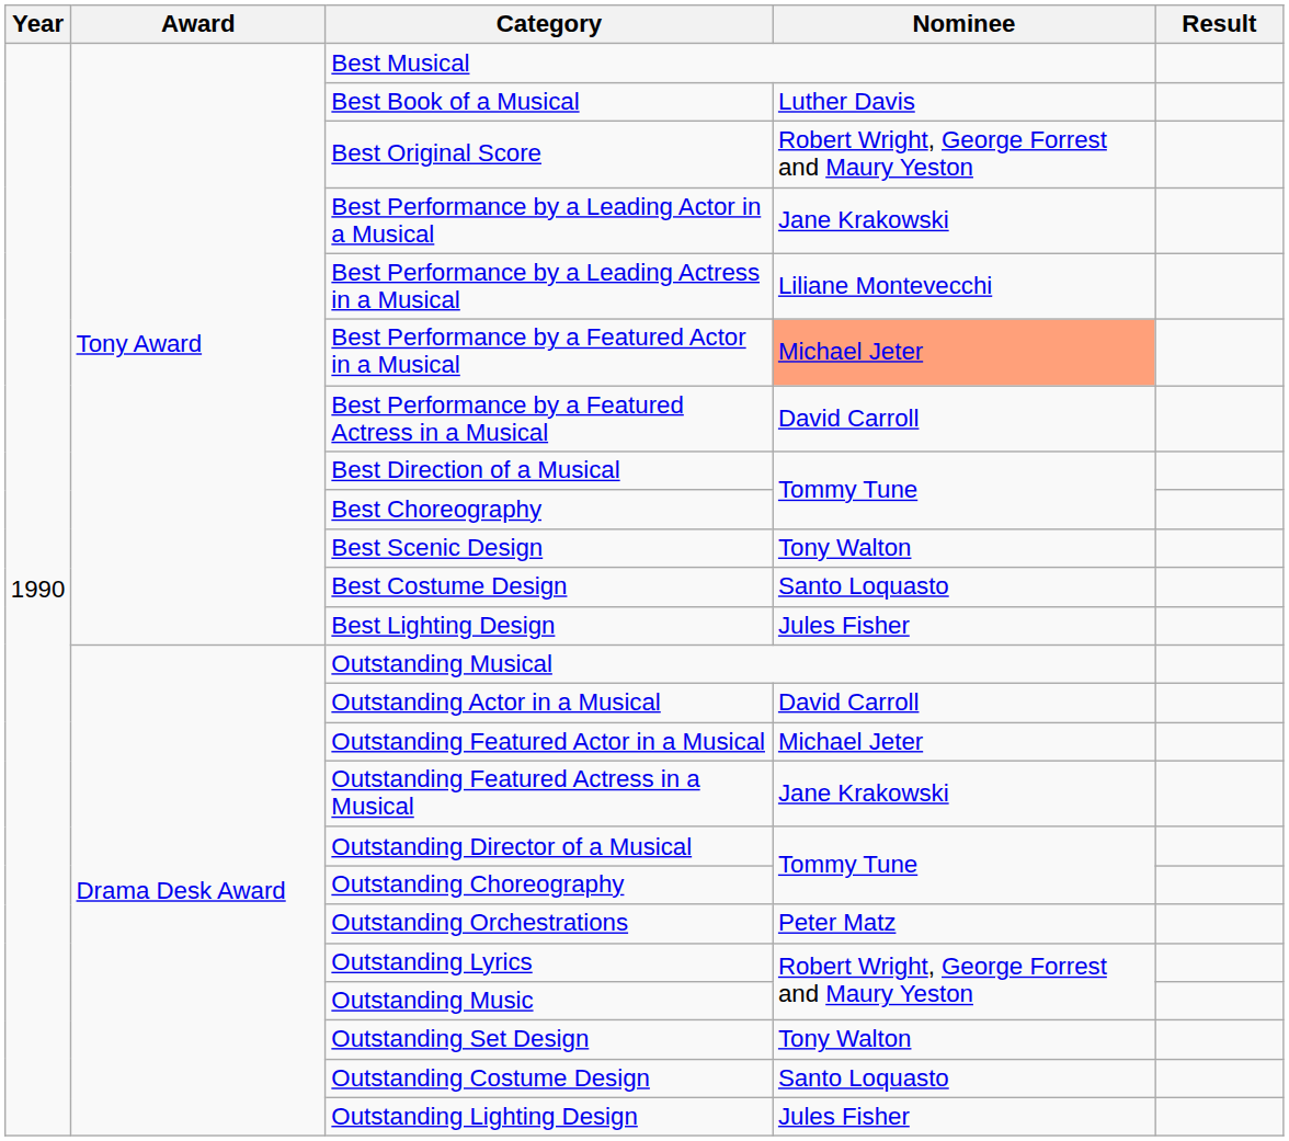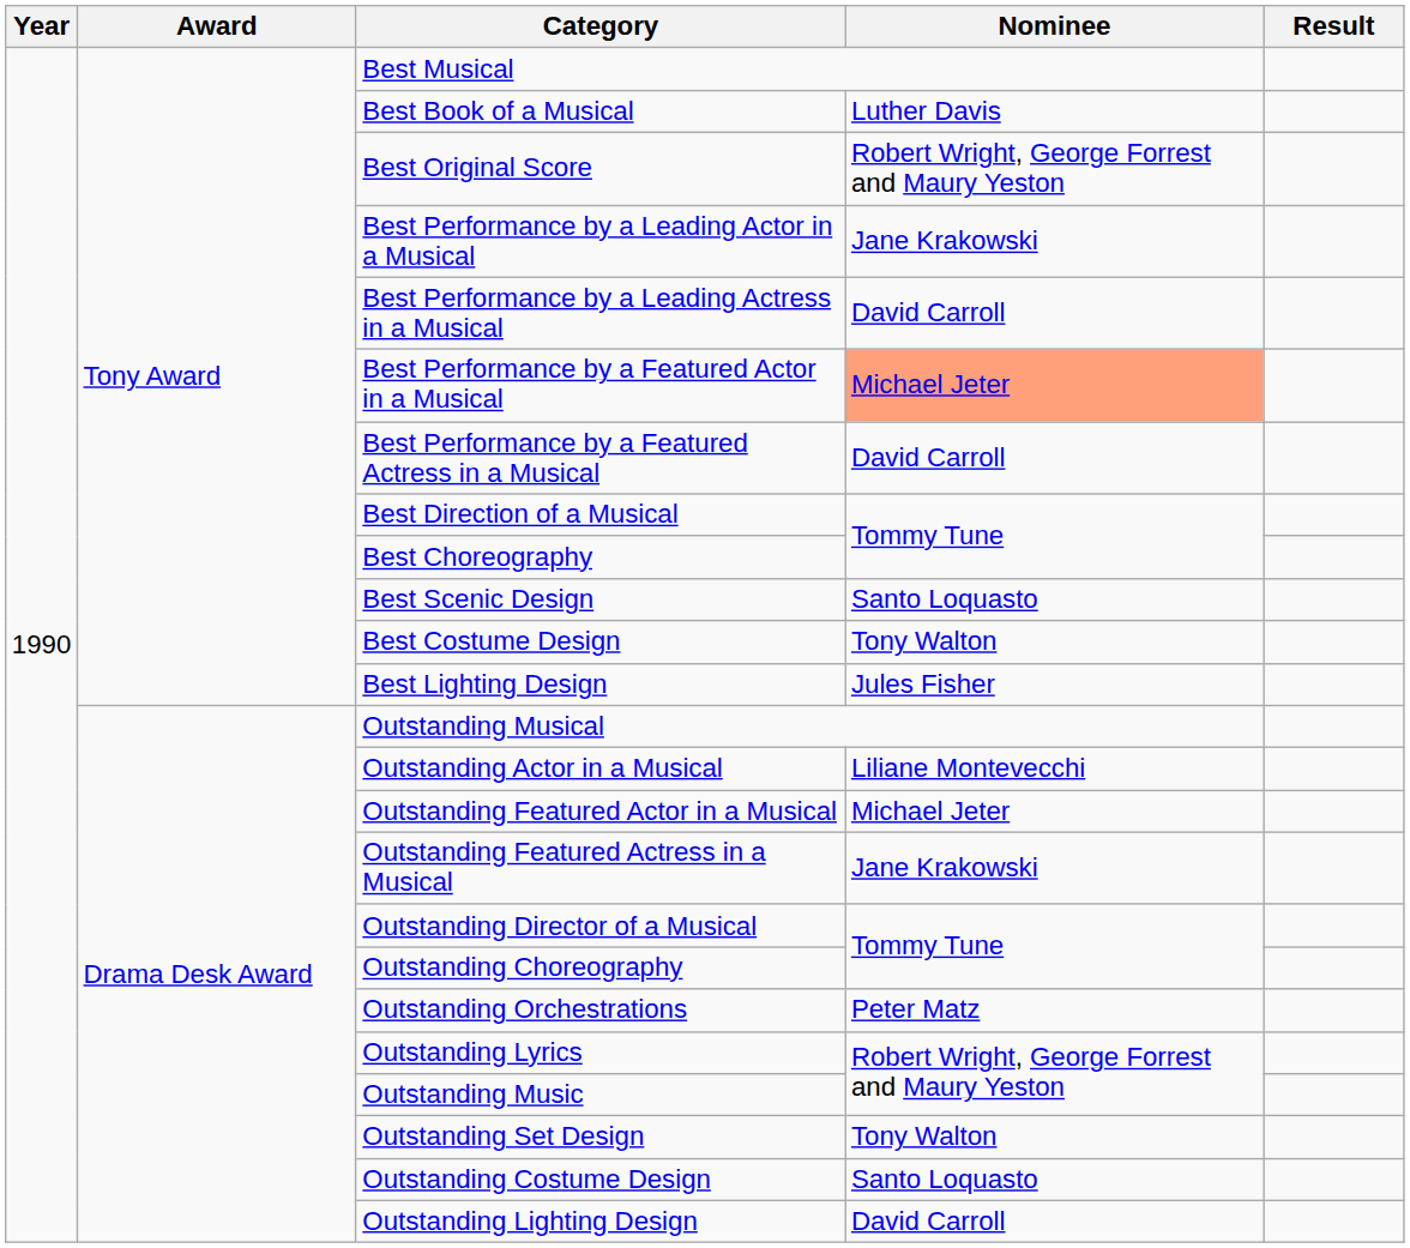 <table class="wikitable" width="95%">
 <tr>
 <th width="5%">Year</th>
 <th width="20%">Award</th>
 <th width="35%">Category</th>
 <th width="30%">Nominee</th>
 <th width="10%">Result</th>
 </tr>
 <tr>
 <td rowspan="24" align="center">1990</td>
 <td rowspan="12"><a href='#'>Tony Award</a></td>
 <td colspan="2"><a href='#'>Best Musical</a></td>
 <td></td>
 </tr>
 <tr>
 <td><a href='#'>Best Book of a Musical</a></td>
 <td><a href='#'>Luther Davis</a></td>
 <td></td>
 </tr>
 <tr>
 <td><a href='#'>Best Original Score</a></td>
 <td><a href='#'>Robert Wright</a>, <a href='#'>George Forrest</a> and <a href='#'>Maury Yeston</a></td>
 <td></td>
 </tr>
 <tr>
 <td><a href='#'>Best Performance by a Leading Actor in a Musical</a></td>
 <td><a href='#'>Jane Krakowski</a></td>
 <td></td>
 </tr>
 <tr>
 <td><a href='#'>Best Performance by a Leading Actress in a Musical</a></td>
-<td><a href='#'>Liliane Montevecchi</a></td>
+<td><a href='#'>David Carroll</a></td>
 <td></td>
 </tr>
 <tr>
 <td><a href='#'>Best Performance by a Featured Actor in a Musical</a></td>
 <td style="background: lightsalmon;"><a href='#'>Michael Jeter</a></td>
 <td></td>
 </tr>
 <tr>
 <td><a href='#'>Best Performance by a Featured Actress in a Musical</a></td>
 <td><a href='#'>David Carroll</a></td>
 <td></td>
 </tr>
 <tr>
 <td><a href='#'>Best Direction of a Musical</a></td>
 <td rowspan="2"><a href='#'>Tommy Tune</a></td>
 <td></td>
 </tr>
 <tr>
 <td><a href='#'>Best Choreography</a></td>
 <td></td>
 </tr>
 <tr>
 <td><a href='#'>Best Scenic Design</a></td>
-<td><a href='#'>Tony Walton</a></td>
+<td><a href='#'>Santo Loquasto</a></td>
 <td></td>
 </tr>
 <tr>
 <td><a href='#'>Best Costume Design</a></td>
-<td><a href='#'>Santo Loquasto</a></td>
+<td><a href='#'>Tony Walton</a></td>
 <td></td>
 </tr>
 <tr>
 <td><a href='#'>Best Lighting Design</a></td>
 <td><a href='#'>Jules Fisher</a></td>
 <td></td>
 </tr>
 <tr>
 <td rowspan="12"><a href='#'>Drama Desk Award</a></td>
 <td colspan="2"><a href='#'>Outstanding Musical</a></td>
 <td></td>
 </tr>
 <tr>
 <td><a href='#'>Outstanding Actor in a Musical</a></td>
-<td><a href='#'>David Carroll</a></td>
+<td><a href='#'>Liliane Montevecchi</a></td>
 <td></td>
 </tr>
 <tr>
 <td><a href='#'>Outstanding Featured Actor in a Musical</a></td>
 <td><a href='#'>Michael Jeter</a></td>
 <td></td>
 </tr>
 <tr>
 <td><a href='#'>Outstanding Featured Actress in a Musical</a></td>
 <td><a href='#'>Jane Krakowski</a></td>
 <td></td>
 </tr>
 <tr>
 <td><a href='#'>Outstanding Director of a Musical</a></td>
 <td rowspan="2"><a href='#'>Tommy Tune</a></td>
 <td></td>
 </tr>
 <tr>
 <td><a href='#'>Outstanding Choreography</a></td>
 <td></td>
 </tr>
 <tr>
 <td><a href='#'>Outstanding Orchestrations</a></td>
 <td><a href='#'>Peter Matz</a></td>
 <td></td>
 </tr>
 <tr>
 <td><a href='#'>Outstanding Lyrics</a></td>
 <td rowspan="2"><a href='#'>Robert Wright</a>, <a href='#'>George Forrest</a> and <a href='#'>Maury Yeston</a></td>
 <td></td>
 </tr>
 <tr>
 <td><a href='#'>Outstanding Music</a></td>
 <td></td>
 </tr>
 <tr>
 <td><a href='#'>Outstanding Set Design</a></td>
 <td><a href='#'>Tony Walton</a></td>
 <td></td>
 </tr>
 <tr>
 <td><a href='#'>Outstanding Costume Design</a></td>
 <td><a href='#'>Santo Loquasto</a></td>
 <td></td>
 </tr>
 <tr>
 <td><a href='#'>Outstanding Lighting Design</a></td>
-<td><a href='#'>Jules Fisher</a></td>
+<td><a href='#'>David Carroll</a></td>
 <td></td>
 </tr>
 </table>
